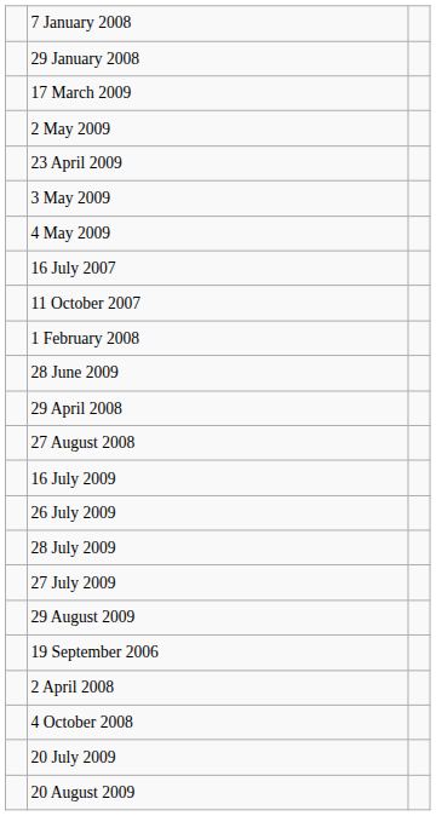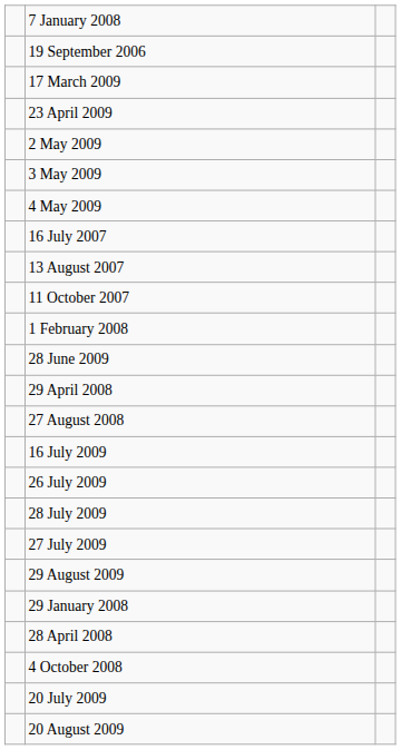 <table class="wikitable" style="font-size: 89%; float: left; width: 26em; margin-right: 1em; height: 700px">
 <tr>
 <td></td>
 <td>7 January 2008</td>
 <td></td>
 </tr>
 <tr>
 <td></td>
-<td>29 January 2008</td>
+<td>19 September 2006</td>
 <td></td>
 </tr>
 <tr>
 <td></td>
 <td>17 March 2009</td>
 <td></td>
 </tr>
 <tr>
 <td></td>
-<td>2 May 2009</td>
+<td>23 April 2009</td>
 <td></td>
 </tr>
 <tr>
 <td></td>
-<td>23 April 2009</td>
+<td>2 May 2009</td>
 <td></td>
 </tr>
 <tr>
 <td></td>
 <td>3 May 2009</td>
 <td></td>
 </tr>
 <tr>
 <td></td>
 <td>4 May 2009</td>
 <td></td>
 </tr>
 <tr>
 <td></td>
 <td>16 July 2007</td>
+<td></td>
+</tr>
+<tr>
+<td></td>
+<td>13 August 2007</td>
 <td></td>
 </tr>
 <tr>
 <td></td>
 <td>11 October 2007</td>
 <td></td>
 </tr>
 <tr>
 <td></td>
 <td>1 February 2008</td>
 <td></td>
 </tr>
 <tr>
 <td></td>
 <td>28 June 2009</td>
 <td></td>
 </tr>
 <tr>
 <td></td>
 <td>29 April 2008</td>
 <td></td>
 </tr>
 <tr>
 <td></td>
 <td>27 August 2008</td>
 <td></td>
 </tr>
 <tr>
 <td></td>
 <td>16 July 2009</td>
 <td></td>
 </tr>
 <tr>
 <td></td>
 <td>26 July 2009</td>
 <td></td>
 </tr>
 <tr>
 <td></td>
 <td>28 July 2009</td>
 <td></td>
 </tr>
 <tr>
 <td></td>
 <td>27 July 2009</td>
 <td></td>
 </tr>
 <tr>
 <td></td>
 <td>29 August 2009</td>
 <td></td>
 </tr>
 <tr>
 <td></td>
-<td>19 September 2006</td>
+<td>29 January 2008</td>
 <td></td>
 </tr>
 <tr>
 <td></td>
-<td>2 April 2008</td>
+<td>28 April 2008</td>
 <td></td>
 </tr>
 <tr>
 <td></td>
 <td>4 October 2008</td>
 <td></td>
 </tr>
 <tr>
 <td></td>
 <td>20 July 2009</td>
 <td></td>
 </tr>
 <tr>
 <td></td>
 <td>20 August 2009</td>
 <td></td>
 </tr>
 </table>
